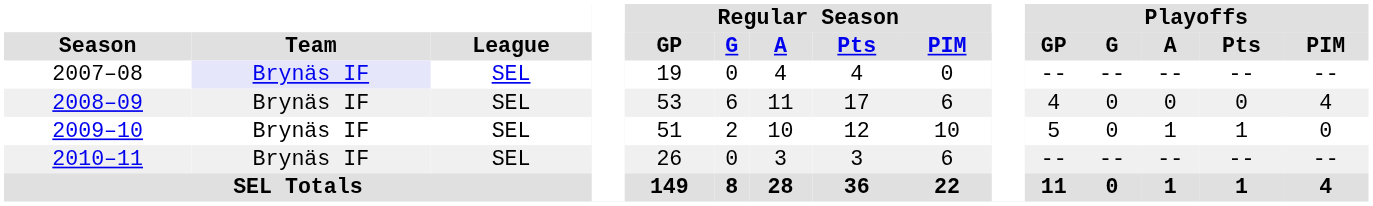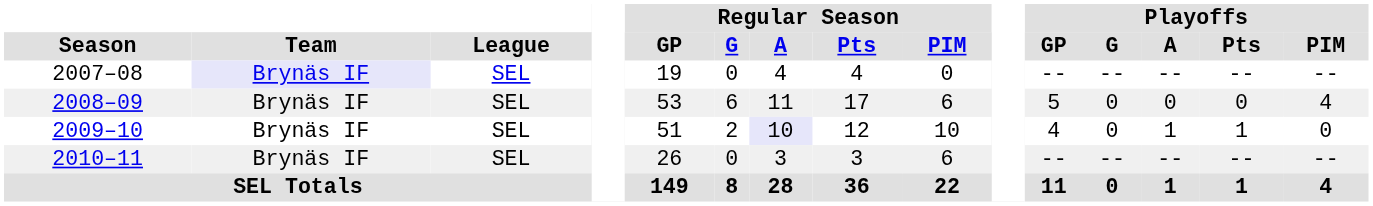 <table border="0" cellpadding="1" cellspacing="0" style="text-align:center; width:65%">
 <tr bgcolor="#e0e0e0">
 <th colspan="3" bgcolor="#ffffff"> </th>
 <th rowspan="99" bgcolor="#ffffff"> </th>
 <th colspan="5">Regular Season</th>
 <th rowspan="99" bgcolor="#ffffff"> </th>
 <th colspan="5">Playoffs</th>
 </tr>
 <tr bgcolor="#e0e0e0">
 <th>Season</th>
 <th>Team</th>
 <th>League</th>
 <th>GP</th>
 <th><a href='#'>G</a></th>
 <th><a href='#'>A</a></th>
 <th><a href='#'>Pts</a></th>
 <th><a href='#'>PIM</a></th>
 <th>GP</th>
 <th>G</th>
 <th>A</th>
 <th>Pts</th>
 <th>PIM</th>
 </tr>
 <tr ALIGN="center">
 <td>2007–08</td>
 <td style="background: lavender;"><a href='#'>Brynäs IF</a></td>
 <td><a href='#'>SEL</a></td>
 <td>19</td>
 <td>0</td>
 <td>4</td>
 <td>4</td>
 <td>0</td>
 <td>--</td>
 <td>--</td>
 <td>--</td>
 <td>--</td>
 <td>--</td>
 </tr>
 <tr ALIGN="center" bgcolor="#f0f0f0">
 <td><a href='#'>2008–09</a></td>
 <td>Brynäs IF</td>
 <td>SEL</td>
 <td>53</td>
 <td>6</td>
 <td>11</td>
 <td>17</td>
 <td>6</td>
-<td>4</td>
+<td>5</td>
 <td>0</td>
 <td>0</td>
 <td>0</td>
 <td>4</td>
 </tr>
 <tr ALIGN="center">
 <td><a href='#'>2009–10</a></td>
 <td>Brynäs IF</td>
 <td>SEL</td>
 <td>51</td>
 <td>2</td>
-<td>10</td>
+<td style="background: lavender;">10</td>
 <td>12</td>
 <td>10</td>
-<td>5</td>
+<td>4</td>
 <td>0</td>
 <td>1</td>
 <td>1</td>
 <td>0</td>
 </tr>
 <tr ALIGN="center" bgcolor="#f0f0f0">
 <td><a href='#'>2010–11</a></td>
 <td>Brynäs IF</td>
 <td>SEL</td>
 <td>26</td>
 <td>0</td>
 <td>3</td>
 <td>3</td>
 <td>6</td>
 <td>--</td>
 <td>--</td>
 <td>--</td>
 <td>--</td>
 <td>--</td>
 </tr>
 <tr ALIGN="center" bgcolor="#e0e0e0">
 <th colspan="3">SEL Totals</th>
 <th>149</th>
 <th>8</th>
 <th>28</th>
 <th>36</th>
 <th>22</th>
 <th>11</th>
 <th>0</th>
 <th>1</th>
 <th>1</th>
 <th>4</th>
 </tr>
 </table>
